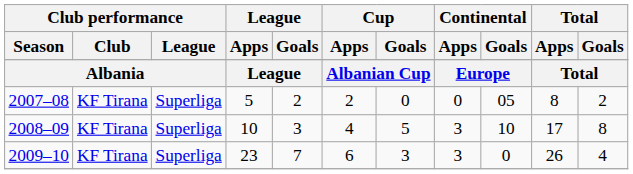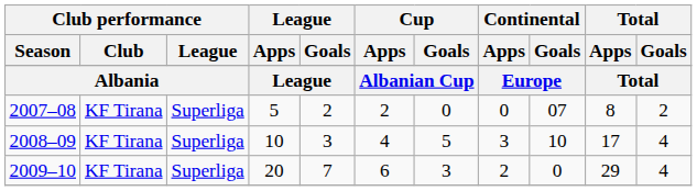 <table class="wikitable" style="text-align:center">
 <tr>
 <th colspan=3>Club performance</th>
 <th colspan=2>League</th>
 <th colspan=2>Cup</th>
 <th colspan=2>Continental</th>
 <th colspan=2>Total</th>
 </tr>
 <tr>
 <th>Season</th>
 <th>Club</th>
 <th>League</th>
 <th>Apps</th>
 <th>Goals</th>
 <th>Apps</th>
 <th>Goals</th>
 <th>Apps</th>
 <th>Goals</th>
 <th>Apps</th>
 <th>Goals</th>
 </tr>
 <tr>
 </tr>
 <tr>
 <th colspan=3>Albania</th>
 <th colspan=2>League</th>
 <th colspan=2><a href='#'>Albanian Cup</a></th>
 <th colspan=2><a href='#'>Europe</a></th>
 <th colspan=2>Total</th>
 </tr>
 <tr>
 <td><a href='#'>2007–08</a></td>
 <td rowspan="1"><a href='#'>KF Tirana</a></td>
 <td rowspan="1"><a href='#'>Superliga</a></td>
 <td>5</td>
 <td>2</td>
 <td>2</td>
 <td>0</td>
 <td>0</td>
-<td>05</td>
+<td>07</td>
 <td>8</td>
 <td>2</td>
 </tr>
 <tr>
 <td><a href='#'>2008–09</a></td>
 <td rowspan="1"><a href='#'>KF Tirana</a></td>
 <td rowspan="1"><a href='#'>Superliga</a></td>
 <td>10</td>
 <td>3</td>
 <td>4</td>
 <td>5</td>
 <td>3</td>
 <td>10</td>
 <td>17</td>
-<td>8</td>
+<td>4</td>
 </tr>
 <tr>
 <td><a href='#'>2009–10</a></td>
 <td rowspan="1"><a href='#'>KF Tirana</a></td>
 <td rowspan="1"><a href='#'>Superliga</a></td>
-<td>23</td>
+<td>20</td>
 <td>7</td>
 <td>6</td>
 <td>3</td>
-<td>3</td>
+<td>2</td>
 <td>0</td>
-<td>26</td>
+<td>29</td>
 <td>4</td>
 </tr>
 <tr>
 </tr>
 </table>
